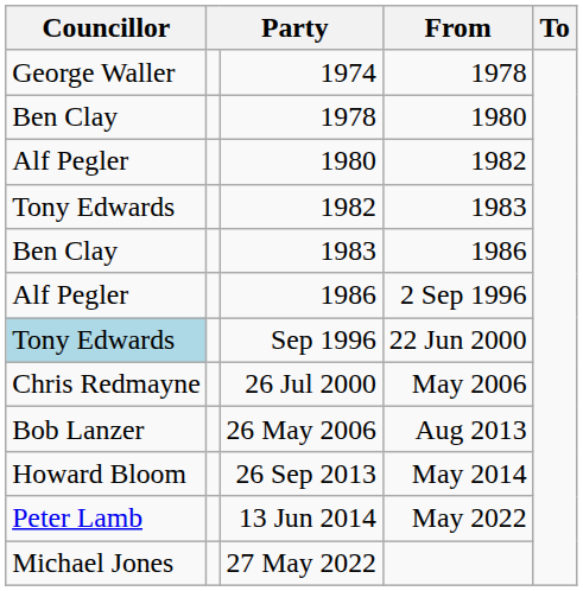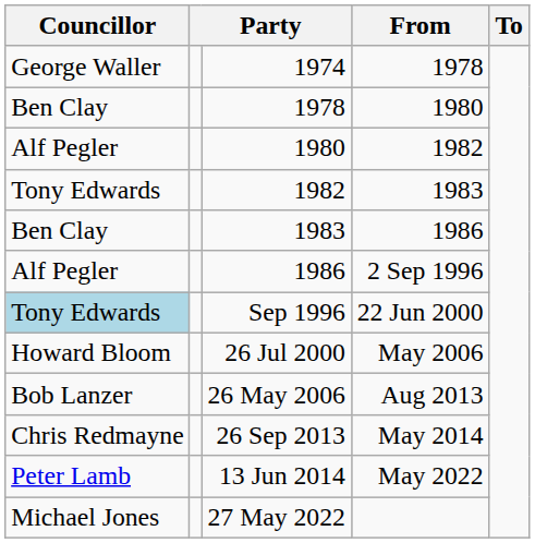 <table class=wikitable>
 <tr>
 <th>Councillor</th>
 <th colspan=2>Party</th>
 <th>From</th>
 <th>To</th>
 </tr>
 <tr>
 <td>George Waller</td>
 <td></td>
 <td align=right>1974</td>
 <td align=right>1978</td>
 </tr>
 <tr>
 <td>Ben Clay</td>
 <td></td>
 <td align=right>1978</td>
 <td align=right>1980</td>
 </tr>
 <tr>
 <td>Alf Pegler</td>
 <td></td>
 <td align=right>1980</td>
 <td align=right>1982</td>
 </tr>
 <tr>
 <td>Tony Edwards</td>
 <td></td>
 <td align=right>1982</td>
 <td align=right>1983</td>
 </tr>
 <tr>
 <td>Ben Clay</td>
 <td></td>
 <td align=right>1983</td>
 <td align=right>1986</td>
 </tr>
 <tr>
 <td>Alf Pegler</td>
 <td></td>
 <td align=right>1986</td>
 <td align=right>2 Sep 1996</td>
 </tr>
 <tr>
 <td style="background: lightblue;">Tony Edwards</td>
 <td></td>
 <td align=right>Sep 1996</td>
 <td align=right>22 Jun 2000</td>
 </tr>
 <tr>
-<td>Chris Redmayne</td>
+<td>Howard Bloom</td>
 <td></td>
 <td align=right>26 Jul 2000</td>
 <td align=right>May 2006</td>
 </tr>
 <tr>
 <td>Bob Lanzer</td>
 <td></td>
 <td align=right>26 May 2006</td>
 <td align=right>Aug 2013</td>
 </tr>
 <tr>
-<td>Howard Bloom</td>
+<td>Chris Redmayne</td>
 <td></td>
 <td align=right>26 Sep 2013</td>
 <td align=right>May 2014</td>
 </tr>
 <tr>
 <td><a href='#'>Peter Lamb</a></td>
 <td></td>
 <td align=right>13 Jun 2014</td>
 <td align=right>May 2022</td>
 </tr>
 <tr>
 <td>Michael Jones</td>
 <td></td>
 <td align=right>27 May 2022</td>
 <td></td>
 </tr>
 </table>
